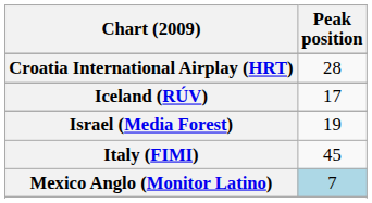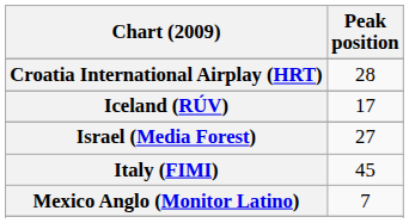 <table class="wikitable sortable plainrowheaders" style="text-align:center">
 <tr>
 <th>Chart (2009)</th>
 <th>Peak<br>position</th>
 </tr>
 <tr>
 </tr>
 <tr>
 </tr>
 <tr>
 </tr>
 <tr>
 </tr>
 <tr>
 </tr>
 <tr>
 </tr>
 <tr>
 </tr>
 <tr>
 </tr>
 <tr>
 </tr>
 <tr>
 <th scope="row">Croatia International Airplay (<a href='#'>HRT</a>)</th>
 <td>28</td>
 </tr>
 <tr>
 </tr>
 <tr>
 </tr>
 <tr>
 <th scope="row">Iceland (<a href='#'>RÚV</a>)</th>
 <td style="text-align:center;">17</td>
 </tr>
 <tr>
 </tr>
 <tr>
 <th scope="row">Israel (<a href='#'>Media Forest</a>)</th>
-<td style="text-align:center;">19</td>
+<td style="text-align:center;">27</td>
 </tr>
 <tr>
 <th scope="row">Italy (<a href='#'>FIMI</a>)</th>
 <td align="center">45</td>
 </tr>
 <tr>
 <th scope="row">Mexico Anglo (<a href='#'>Monitor Latino</a>)</th>
-<td align="center" style="background: lightblue;">7</td>
+<td align="center">7</td>
 </tr>
 <tr>
 </tr>
 <tr>
 </tr>
 <tr>
 </tr>
 <tr>
 </tr>
 <tr>
 </tr>
 <tr>
 </tr>
 <tr>
 </tr>
 <tr>
 </tr>
 <tr>
 </tr>
 <tr>
 </tr>
 <tr>
 </tr>
 <tr>
 </tr>
 <tr>
 </tr>
 <tr>
 </tr>
 <tr>
 </tr>
 </table>
